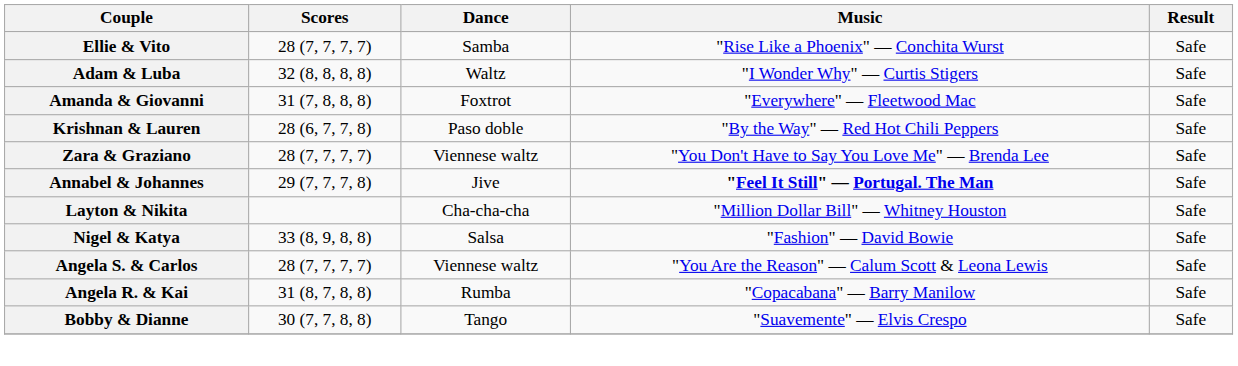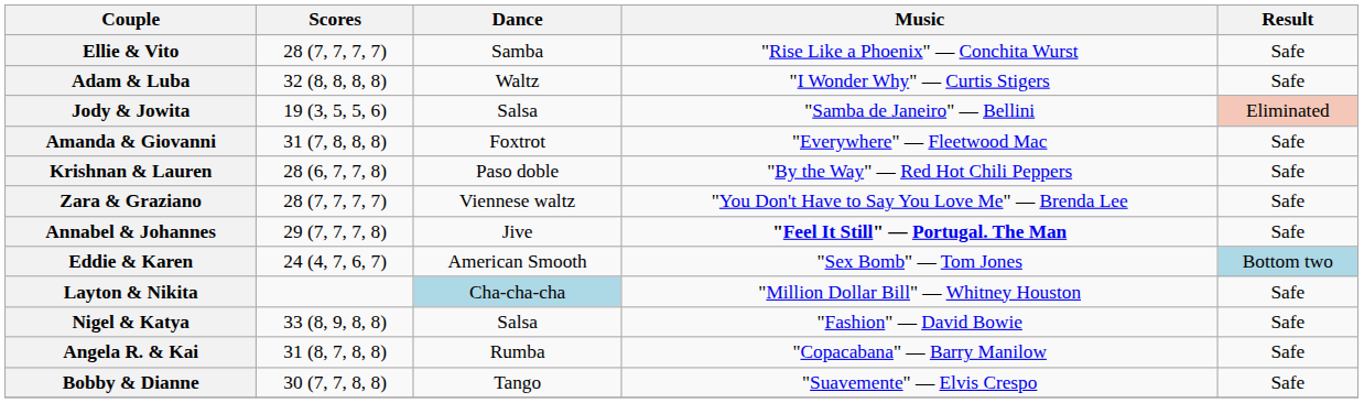 <table class="wikitable sortable" style="text-align:center; width: 90%">
 <tr>
 <th scope="col">Couple</th>
 <th scope="col">Scores</th>
 <th class="unsortable" scope="col">Dance</th>
 <th class="unsortable" scope="col">Music</th>
 <th class="unsortable" scope="col">Result</th>
 </tr>
 <tr>
 <th scope="row">Ellie & Vito</th>
 <td>28 (7, 7, 7, 7)</td>
 <td>Samba</td>
 <td>"<a href='#'>Rise Like a Phoenix</a>" — <a href='#'>Conchita Wurst</a></td>
 <td>Safe</td>
 </tr>
 <tr>
 <th scope="row">Adam & Luba</th>
 <td>32 (8, 8, 8, 8)</td>
 <td>Waltz</td>
 <td>"<a href='#'>I Wonder Why</a>" — <a href='#'>Curtis Stigers</a></td>
 <td>Safe</td>
+</tr>
+<tr>
+<th scope="row">Jody & Jowita</th>
+<td>19 (3, 5, 5, 6)</td>
+<td>Salsa</td>
+<td>"<a href='#'>Samba de Janeiro</a>" — <a href='#'>Bellini</a></td>
+<td bgcolor="#f4c7b8">Eliminated</td>
 </tr>
 <tr>
 <th scope="row">Amanda & Giovanni</th>
 <td>31 (7, 8, 8, 8)</td>
 <td>Foxtrot</td>
 <td>"<a href='#'>Everywhere</a>" — <a href='#'>Fleetwood Mac</a></td>
 <td>Safe</td>
 </tr>
 <tr>
 <th scope="row">Krishnan & Lauren</th>
 <td>28 (6, 7, 7, 8)</td>
 <td>Paso doble</td>
 <td>"<a href='#'>By the Way</a>" — <a href='#'>Red Hot Chili Peppers</a></td>
 <td>Safe</td>
 </tr>
 <tr>
 <th scope="row">Zara & Graziano</th>
 <td>28 (7, 7, 7, 7)</td>
 <td>Viennese waltz</td>
 <td>"<a href='#'>You Don't Have to Say You Love Me</a>" — <a href='#'>Brenda Lee</a></td>
 <td>Safe</td>
 </tr>
 <tr>
 <th scope="row">Annabel & Johannes</th>
 <td>29 (7, 7, 7, 8)</td>
 <td>Jive</td>
 <td><strong>"<a href='#'>Feel It Still</a>" — <a href='#'>Portugal. The Man</a></strong></td>
 <td>Safe</td>
 </tr>
 <tr>
+<th scope="row">Eddie & Karen</th>
+<td>24 (4, 7, 6, 7)</td>
+<td>American Smooth</td>
+<td>"<a href='#'>Sex Bomb</a>" — <a href='#'>Tom Jones</a></td>
+<td bgcolor="lightblue">Bottom two</td>
+</tr>
+<tr>
 <th scope="row">Layton & Nikita</th>
 <td></td>
-<td>Cha-cha-cha</td>
+<td style="background: lightblue;">Cha-cha-cha</td>
 <td>"<a href='#'>Million Dollar Bill</a>" — <a href='#'>Whitney Houston</a></td>
 <td>Safe</td>
 </tr>
 <tr>
 <th scope="row">Nigel & Katya</th>
 <td>33 (8, 9, 8, 8)</td>
 <td>Salsa</td>
 <td>"<a href='#'>Fashion</a>" — <a href='#'>David Bowie</a></td>
-<td>Safe</td>
-</tr>
-<tr>
-<th scope="row">Angela S. & Carlos</th>
-<td>28 (7, 7, 7, 7)</td>
-<td>Viennese waltz</td>
-<td>"<a href='#'>You Are the Reason</a>" — <a href='#'>Calum Scott</a> & <a href='#'>Leona Lewis</a></td>
 <td>Safe</td>
 </tr>
 <tr>
 <th scope="row">Angela R. & Kai</th>
 <td>31 (8, 7, 8, 8)</td>
 <td>Rumba</td>
 <td>"<a href='#'>Copacabana</a>" — <a href='#'>Barry Manilow</a></td>
 <td>Safe</td>
 </tr>
 <tr>
 <th scope="row">Bobby & Dianne</th>
 <td>30 (7, 7, 8, 8)</td>
 <td>Tango</td>
 <td>"<a href='#'>Suavemente</a>" — <a href='#'>Elvis Crespo</a></td>
 <td>Safe</td>
 </tr>
 <tr>
 </tr>
 </table>
